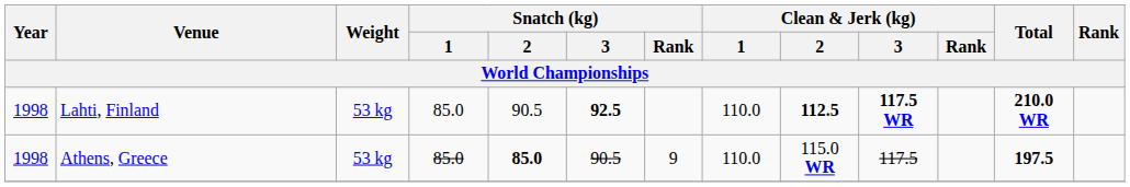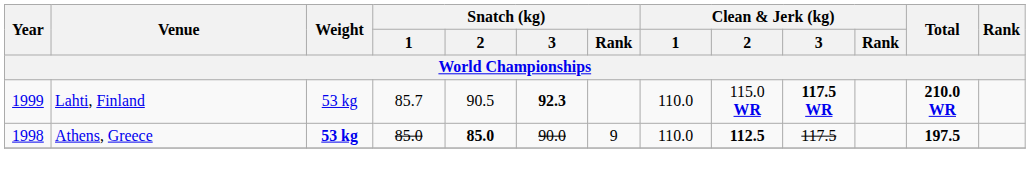 <table class="wikitable" style="text-align:center;">
 <tr>
 <th rowspan=2 width=40>Year</th>
 <th rowspan=2 width=250>Venue</th>
 <th rowspan=2 width=60>Weight</th>
 <th colspan=4>Snatch (kg)</th>
 <th colspan=4>Clean & Jerk (kg)</th>
 <th rowspan=2 width=65>Total</th>
 <th rowspan=2 width=40>Rank</th>
 </tr>
 <tr>
 <th width=65>1</th>
 <th width=65>2</th>
 <th width=65>3</th>
 <th width=45>Rank</th>
 <th width=65>1</th>
 <th width=65>2</th>
 <th width=65>3</th>
 <th width=45>Rank</th>
 </tr>
 <tr>
 <th colspan=13><a href='#'>World Championships</a></th>
 </tr>
 <tr>
-<td><a href='#'>1998</a></td>
+<td><a href='#'>1999</a></td>
 <td align=left> <a href='#'>Lahti</a>, <a href='#'>Finland</a></td>
 <td><a href='#'>53 kg</a></td>
-<td>85.0</td>
+<td>85.7</td>
 <td>90.5</td>
-<td><strong>92.5</strong></td>
+<td><strong>92.3</strong></td>
 <td></td>
 <td>110.0</td>
-<td><strong>112.5</strong></td>
+<td>115.0 <strong><a href='#'>WR</a></strong></td>
 <td><strong>117.5 <a href='#'>WR</a></strong></td>
 <td></td>
 <td><strong>210.0 <a href='#'>WR</a></strong></td>
 <td></td>
 </tr>
 <tr>
 <td><a href='#'>1998</a></td>
 <td align=left> <a href='#'>Athens</a>, <a href='#'>Greece</a></td>
-<td><a href='#'>53 kg</a></td>
+<td><strong><a href='#'>53 kg</a></strong></td>
 <td><s>85.0</s></td>
 <td><strong>85.0</strong></td>
-<td><s>90.5</s></td>
+<td><s>90.0</s></td>
 <td>9</td>
 <td>110.0</td>
-<td>115.0 <strong><a href='#'>WR</a></strong></td>
+<td><strong>112.5</strong></td>
 <td><s>117.5</s></td>
 <td></td>
 <td><strong>197.5</strong></td>
 <td></td>
 </tr>
 <tr>
 </tr>
 </table>
